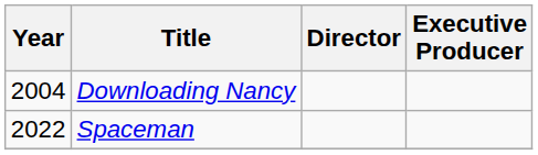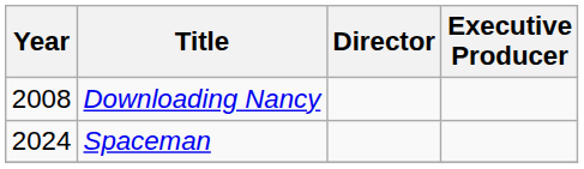 <table class="wikitable plainrowheaders">
 <tr>
 <th>Year</th>
 <th>Title</th>
 <th>Director</th>
 <th>Executive<br>Producer</th>
 </tr>
 <tr>
-<td>2004</td>
+<td>2008</td>
 <td><em><a href='#'>Downloading Nancy</a></em></td>
 <td></td>
 <td></td>
 </tr>
 <tr>
-<td>2022</td>
+<td>2024</td>
 <td><em><a href='#'>Spaceman</a></em></td>
 <td></td>
 <td></td>
 </tr>
 <tr>
 </tr>
 </table>
